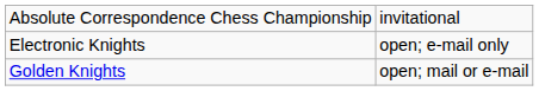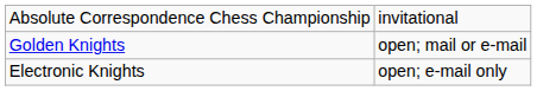 <table class=wikitable>
 <tr>
 <td>Absolute Correspondence Chess Championship</td>
 <td>invitational</td>
 </tr>
 <tr>
+<td><a href='#'>Golden Knights</a></td>
+<td>open; mail or e-mail</td>
+</tr>
+<tr>
 <td>Electronic Knights</td>
 <td>open; e-mail only</td>
 </tr>
-<tr>
-<td><a href='#'>Golden Knights</a></td>
-<td>open; mail or e-mail</td>
-</tr>
 </table>
